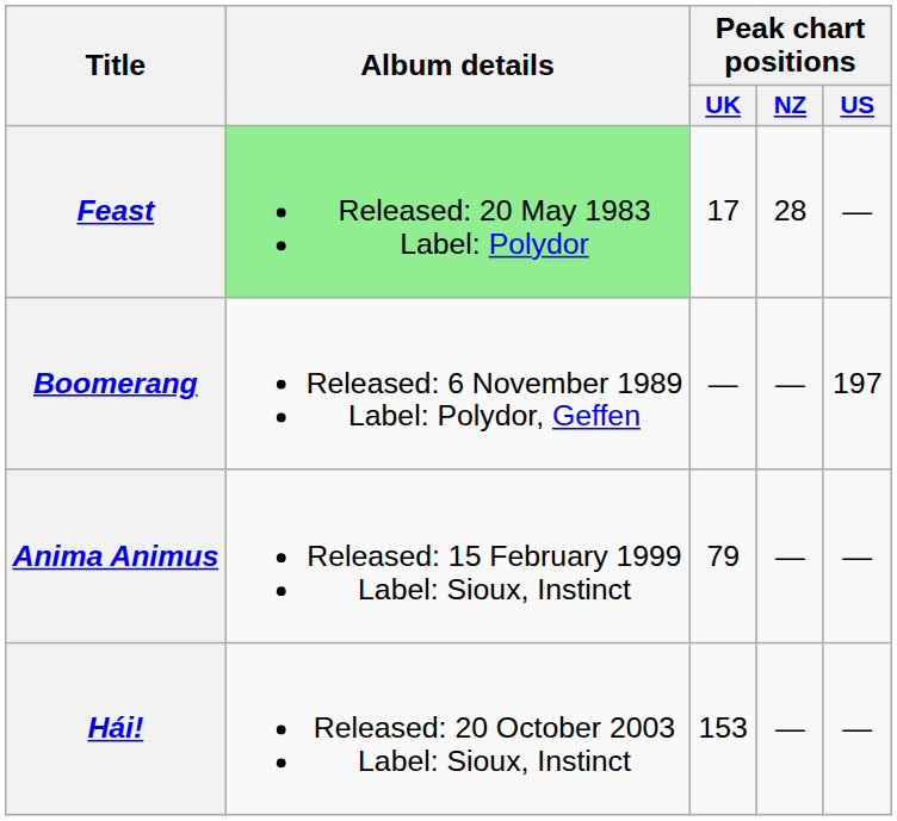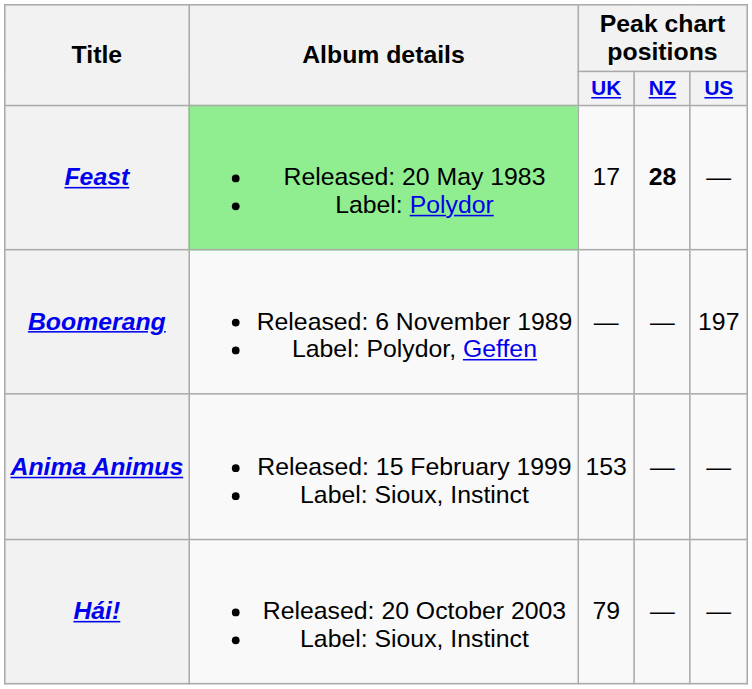 <table class="wikitable plainrowheaders" style="text-align:center;">
 <tr>
 <th rowspan="2">Title</th>
 <th rowspan="2">Album details</th>
 <th colspan="7">Peak chart positions</th>
 </tr>
 <tr style="font-size:smaller;">
 <th width="30"><a href='#'>UK</a><br></th>
 <th width="30"><a href='#'>NZ</a><br></th>
 <th width="30"><a href='#'>US</a><br></th>
 </tr>
 <tr>
 <th scope="row"><em><a href='#'>Feast</a></em></th>
 <td style="background: lightgreen;"><br><ul><li>Released: 20 May 1983</li><li>Label: <a href='#'>Polydor</a></li></ul></td>
 <td>17</td>
-<td>28</td>
+<td><strong>28</strong></td>
 <td>—</td>
 </tr>
 <tr>
 <th scope="row"><em><a href='#'>Boomerang</a></em></th>
 <td><br><ul><li>Released: 6 November 1989</li><li>Label: Polydor, <a href='#'>Geffen</a></li></ul></td>
 <td>—</td>
 <td>—</td>
 <td>197</td>
 </tr>
 <tr>
 <th scope="row"><em><a href='#'>Anima Animus</a></em></th>
 <td><br><ul><li>Released: 15 February 1999</li><li>Label: Sioux, Instinct</li></ul></td>
-<td>79</td>
+<td>153</td>
 <td>—</td>
 <td>—</td>
 </tr>
 <tr>
 <th scope="row"><em><a href='#'>Hái!</a></em></th>
 <td><br><ul><li>Released: 20 October 2003</li><li>Label: Sioux, Instinct</li></ul></td>
-<td>153</td>
+<td>79</td>
 <td>—</td>
 <td>—</td>
 </tr>
 </table>
